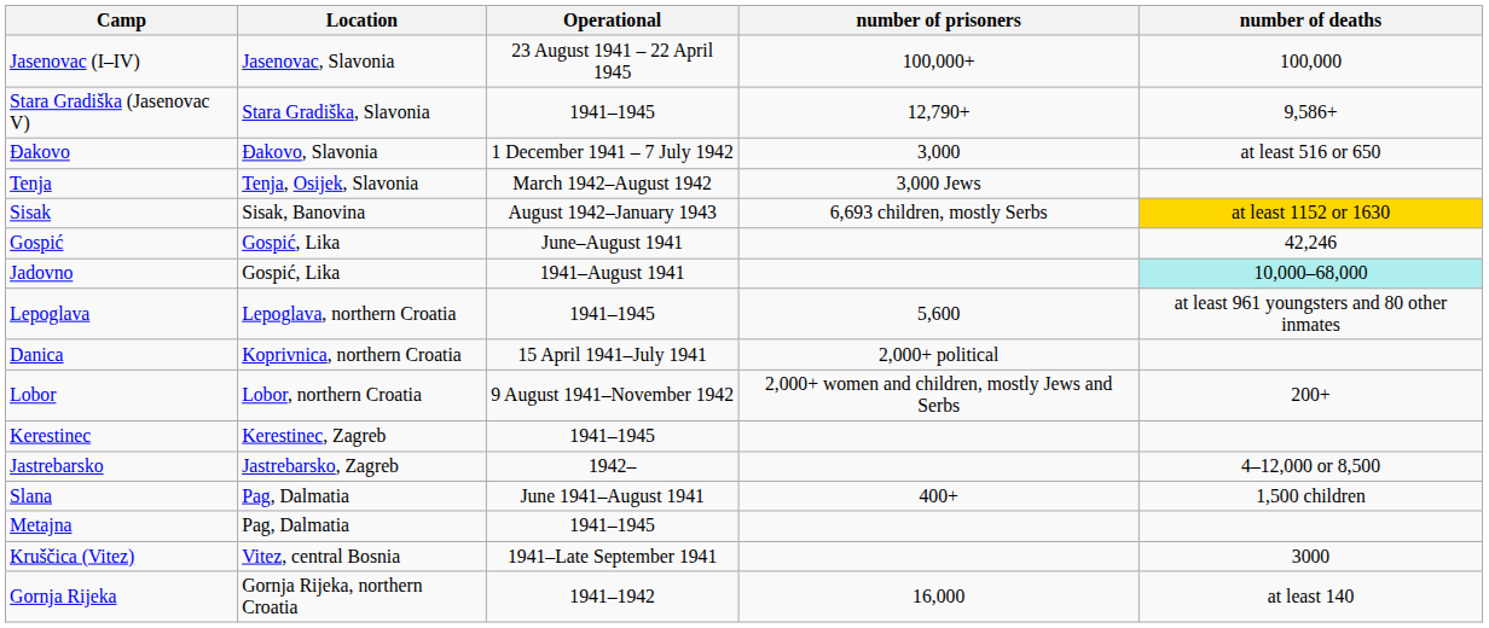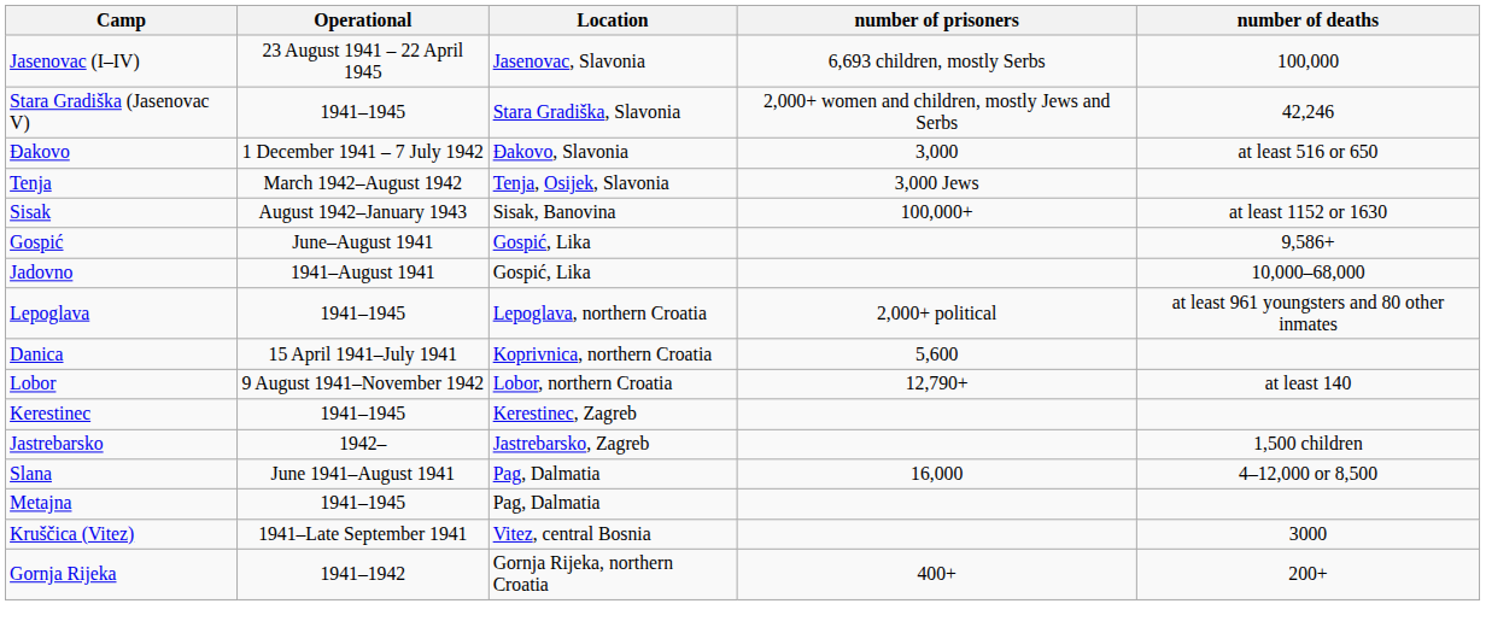 <table class="wikitable">
 <tr>
 <th>Camp</th>
+<th>Operational</th>
 <th>Location</th>
-<th>Operational</th>
 <th>number of prisoners</th>
 <th>number of deaths</th>
 </tr>
 <tr>
 <td><a href='#'>Jasenovac</a> (I–IV)</td>
+<td align="center">23 August 1941 – 22 April 1945</td>
 <td><a href='#'>Jasenovac</a>, Slavonia</td>
-<td align="center">23 August 1941 – 22 April 1945</td>
-<td align=center>100,000+</td>
+<td align=center>6,693 children, mostly Serbs</td>
 <td align="center"> 100,000</td>
 </tr>
 <tr>
 <td><a href='#'>Stara Gradiška</a> (Jasenovac V)</td>
+<td align="center">1941–1945</td>
 <td><a href='#'>Stara Gradiška</a>, Slavonia</td>
-<td align="center">1941–1945</td>
-<td align=center>12,790+</td>
-<td align="center">9,586+</td>
+<td align=center>2,000+ women and children, mostly Jews and Serbs</td>
+<td align="center">42,246</td>
 </tr>
 <tr>
 <td><a href='#'>Đakovo</a></td>
+<td align="center">1 December 1941 – 7 July 1942</td>
 <td><a href='#'>Đakovo</a>, Slavonia</td>
-<td align="center">1 December 1941 – 7 July 1942</td>
 <td align=center>3,000</td>
 <td align="center">at least 516 or 650</td>
 </tr>
 <tr>
 <td><a href='#'>Tenja</a></td>
+<td align="center">March 1942–August 1942</td>
 <td><a href='#'>Tenja</a>, <a href='#'>Osijek</a>, Slavonia</td>
-<td align="center">March 1942–August 1942</td>
 <td align=center>3,000 Jews</td>
 <td align="center"></td>
 </tr>
 <tr>
 <td><a href='#'>Sisak</a></td>
+<td align="center">August 1942–January 1943</td>
 <td>Sisak, Banovina</td>
-<td align="center">August 1942–January 1943</td>
-<td align=center>6,693 children, mostly Serbs</td>
-<td align="center" style="background: gold;">at least 1152 or 1630</td>
+<td align=center>100,000+</td>
+<td align="center">at least 1152 or 1630</td>
 </tr>
 <tr>
 <td><a href='#'>Gospić</a></td>
+<td align="center">June–August 1941</td>
 <td><a href='#'>Gospić</a>, Lika</td>
-<td align="center">June–August 1941</td>
 <td align=center></td>
-<td align="center">42,246</td>
+<td align="center">9,586+</td>
 </tr>
 <tr>
 <td><a href='#'>Jadovno</a></td>
+<td align="center">1941–August 1941</td>
 <td>Gospić, Lika</td>
-<td align="center">1941–August 1941</td>
 <td align=center></td>
-<td align="center" style="background: paleturquoise;">10,000–68,000</td>
+<td align="center">10,000–68,000</td>
 </tr>
 <tr>
 <td><a href='#'>Lepoglava</a></td>
+<td align="center">1941–1945</td>
 <td><a href='#'>Lepoglava</a>, northern Croatia</td>
-<td align="center">1941–1945</td>
-<td align=center>5,600</td>
+<td align=center>2,000+ political</td>
 <td align="center">at least 961 youngsters and 80 other inmates</td>
 </tr>
 <tr>
 <td><a href='#'>Danica</a></td>
+<td align="center">15 April 1941–July 1941</td>
 <td><a href='#'>Koprivnica</a>, northern Croatia</td>
-<td align="center">15 April 1941–July 1941</td>
-<td align=center>2,000+ political</td>
+<td align=center>5,600</td>
 <td align="center"></td>
 </tr>
 <tr>
 <td><a href='#'>Lobor</a></td>
+<td align="center">9 August 1941–November 1942</td>
 <td><a href='#'>Lobor</a>, northern Croatia</td>
-<td align="center">9 August 1941–November 1942</td>
-<td align=center>2,000+ women and children, mostly Jews and Serbs</td>
-<td align="center">200+</td>
+<td align=center>12,790+</td>
+<td align="center">at least 140</td>
 </tr>
 <tr>
 <td><a href='#'>Kerestinec</a></td>
+<td align="center">1941–1945</td>
 <td><a href='#'>Kerestinec</a>, Zagreb</td>
-<td align="center">1941–1945</td>
 <td align=center></td>
 <td align="center"></td>
 </tr>
 <tr>
 <td><a href='#'>Jastrebarsko</a></td>
+<td align="center">1942–</td>
 <td><a href='#'>Jastrebarsko</a>, Zagreb</td>
-<td align="center">1942–</td>
 <td align=center></td>
+<td align="center">1,500 children </td>
+</tr>
+<tr>
+<td><a href='#'>Slana</a></td>
+<td align="center">June 1941–August 1941</td>
+<td><a href='#'>Pag</a>, Dalmatia</td>
+<td align=center>16,000</td>
 <td align="center">4–12,000 or 8,500</td>
 </tr>
 <tr>
-<td><a href='#'>Slana</a></td>
-<td><a href='#'>Pag</a>, Dalmatia</td>
-<td align="center">June 1941–August 1941</td>
-<td align=center>400+</td>
-<td align="center">1,500 children </td>
-</tr>
-<tr>
 <td><a href='#'>Metajna</a></td>
+<td align="center">1941–1945</td>
 <td>Pag, Dalmatia</td>
-<td align="center">1941–1945</td>
 <td align=center></td>
 <td align="center"></td>
 </tr>
 <tr>
 <td><a href='#'>Kruščica (Vitez)</a></td>
+<td align="center">1941–Late September 1941</td>
 <td><a href='#'>Vitez</a>, central Bosnia</td>
-<td align="center">1941–Late September 1941</td>
 <td align=center></td>
 <td align="center">3000</td>
 </tr>
 <tr>
 <td><a href='#'>Gornja Rijeka</a></td>
+<td align="center">1941–1942</td>
 <td>Gornja Rijeka, northern Croatia</td>
-<td align="center">1941–1942</td>
-<td align=center>16,000</td>
-<td align="center">at least 140</td>
+<td align=center>400+</td>
+<td align="center">200+</td>
 </tr>
 </table>
